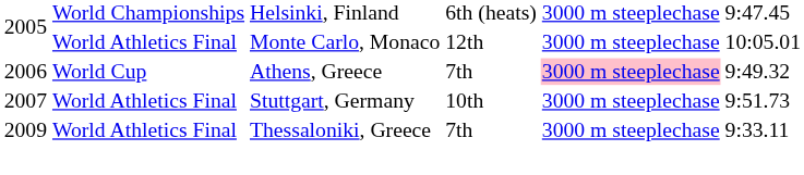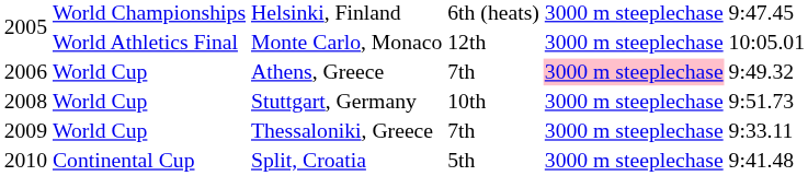 <table>
 <tr>
 <td rowspan=2>2005</td>
 <td><a href='#'>World Championships</a></td>
 <td><a href='#'>Helsinki</a>, Finland</td>
 <td>6th (heats)</td>
 <td><a href='#'>3000 m steeplechase</a></td>
 <td>9:47.45</td>
 </tr>
 <tr>
 <td><a href='#'>World Athletics Final</a></td>
 <td><a href='#'>Monte Carlo</a>, Monaco</td>
 <td>12th</td>
 <td><a href='#'>3000 m steeplechase</a></td>
 <td>10:05.01</td>
 </tr>
 <tr>
 <td>2006</td>
 <td><a href='#'>World Cup</a></td>
 <td><a href='#'>Athens</a>, Greece</td>
 <td>7th</td>
 <td style="background: pink;"><a href='#'>3000 m steeplechase</a></td>
 <td>9:49.32</td>
 </tr>
 <tr>
-<td>2007</td>
-<td><a href='#'>World Athletics Final</a></td>
+<td>2008</td>
+<td><a href='#'>World Cup</a></td>
 <td><a href='#'>Stuttgart</a>, Germany</td>
 <td>10th</td>
 <td><a href='#'>3000 m steeplechase</a></td>
 <td>9:51.73</td>
 </tr>
 <tr>
 <td>2009</td>
-<td><a href='#'>World Athletics Final</a></td>
+<td><a href='#'>World Cup</a></td>
 <td><a href='#'>Thessaloniki</a>, Greece</td>
 <td>7th</td>
 <td><a href='#'>3000 m steeplechase</a></td>
 <td>9:33.11</td>
 </tr>
+<tr>
+<td>2010</td>
+<td><a href='#'>Continental Cup</a></td>
+<td><a href='#'>Split, Croatia</a></td>
+<td>5th</td>
+<td><a href='#'>3000 m steeplechase</a></td>
+<td>9:41.48</td>
+</tr>
 </table>
